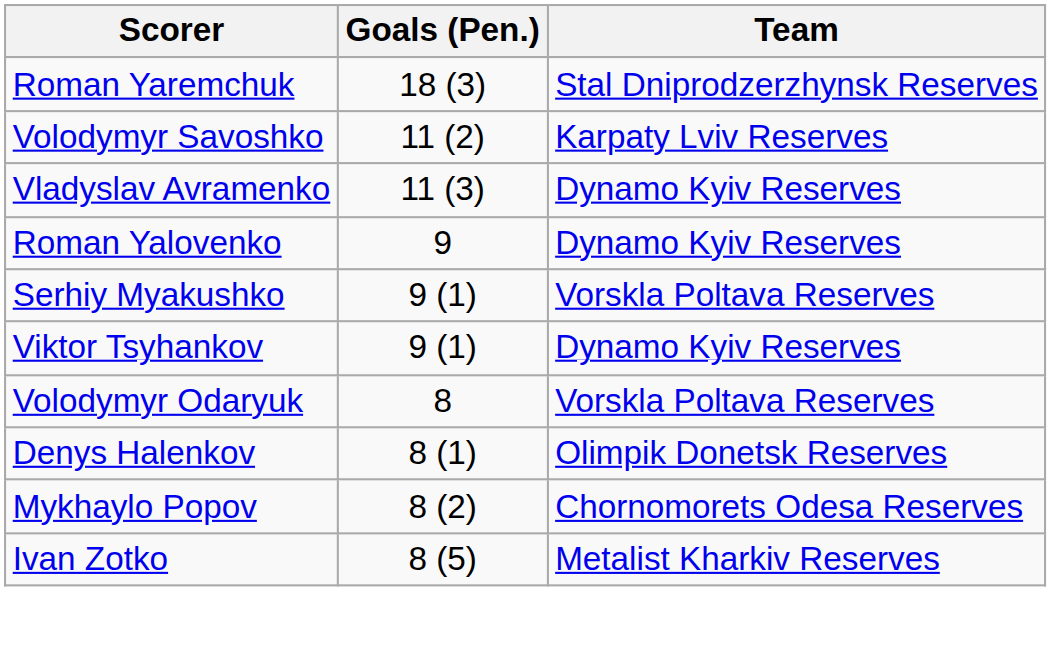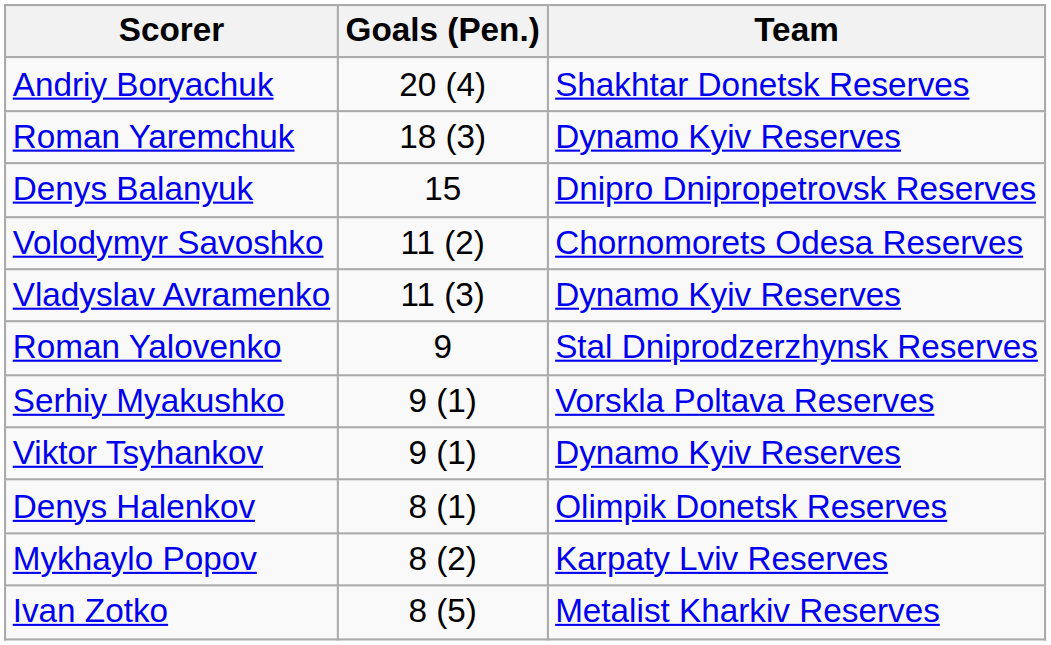 <table class="wikitable">
 <tr>
 <th>Scorer</th>
 <th>Goals (Pen.)</th>
 <th>Team</th>
 </tr>
 <tr>
+<td> <a href='#'>Andriy Boryachuk</a></td>
+<td align=center>20 (4)</td>
+<td><a href='#'>Shakhtar Donetsk Reserves</a></td>
+</tr>
+<tr>
 <td> <a href='#'>Roman Yaremchuk</a></td>
 <td align=center>18 (3)</td>
-<td><a href='#'>Stal Dniprodzerzhynsk Reserves</a></td>
+<td><a href='#'>Dynamo Kyiv Reserves</a></td>
+</tr>
+<tr>
+<td> <a href='#'>Denys Balanyuk</a></td>
+<td align=center>15</td>
+<td><a href='#'>Dnipro Dnipropetrovsk Reserves</a></td>
 </tr>
 <tr>
 <td> <a href='#'>Volodymyr Savoshko</a></td>
 <td align=center>11 (2)</td>
-<td><a href='#'>Karpaty Lviv Reserves</a></td>
+<td><a href='#'>Chornomorets Odesa Reserves</a></td>
 </tr>
 <tr>
 <td> <a href='#'>Vladyslav Avramenko</a></td>
 <td align=center>11 (3)</td>
 <td><a href='#'>Dynamo Kyiv Reserves</a></td>
 </tr>
 <tr>
 <td> <a href='#'>Roman Yalovenko</a></td>
 <td align=center>9</td>
-<td><a href='#'>Dynamo Kyiv Reserves</a></td>
+<td><a href='#'>Stal Dniprodzerzhynsk Reserves</a></td>
 </tr>
 <tr>
 <td> <a href='#'>Serhiy Myakushko</a></td>
 <td align=center>9 (1)</td>
 <td><a href='#'>Vorskla Poltava Reserves</a></td>
 </tr>
 <tr>
 <td> <a href='#'>Viktor Tsyhankov</a></td>
 <td align=center>9 (1)</td>
 <td><a href='#'>Dynamo Kyiv Reserves</a></td>
 </tr>
 <tr>
-<td> <a href='#'>Volodymyr Odaryuk</a></td>
-<td align=center>8</td>
-<td><a href='#'>Vorskla Poltava Reserves</a></td>
-</tr>
-<tr>
 <td> <a href='#'>Denys Halenkov</a></td>
 <td align=center>8 (1)</td>
 <td><a href='#'>Olimpik Donetsk Reserves</a></td>
 </tr>
 <tr>
 <td> <a href='#'>Mykhaylo Popov</a></td>
 <td align=center>8 (2)</td>
-<td><a href='#'>Chornomorets Odesa Reserves</a></td>
+<td><a href='#'>Karpaty Lviv Reserves</a></td>
 </tr>
 <tr>
 <td> <a href='#'>Ivan Zotko</a></td>
 <td align=center>8 (5)</td>
 <td><a href='#'>Metalist Kharkiv Reserves</a></td>
 </tr>
 </table>
